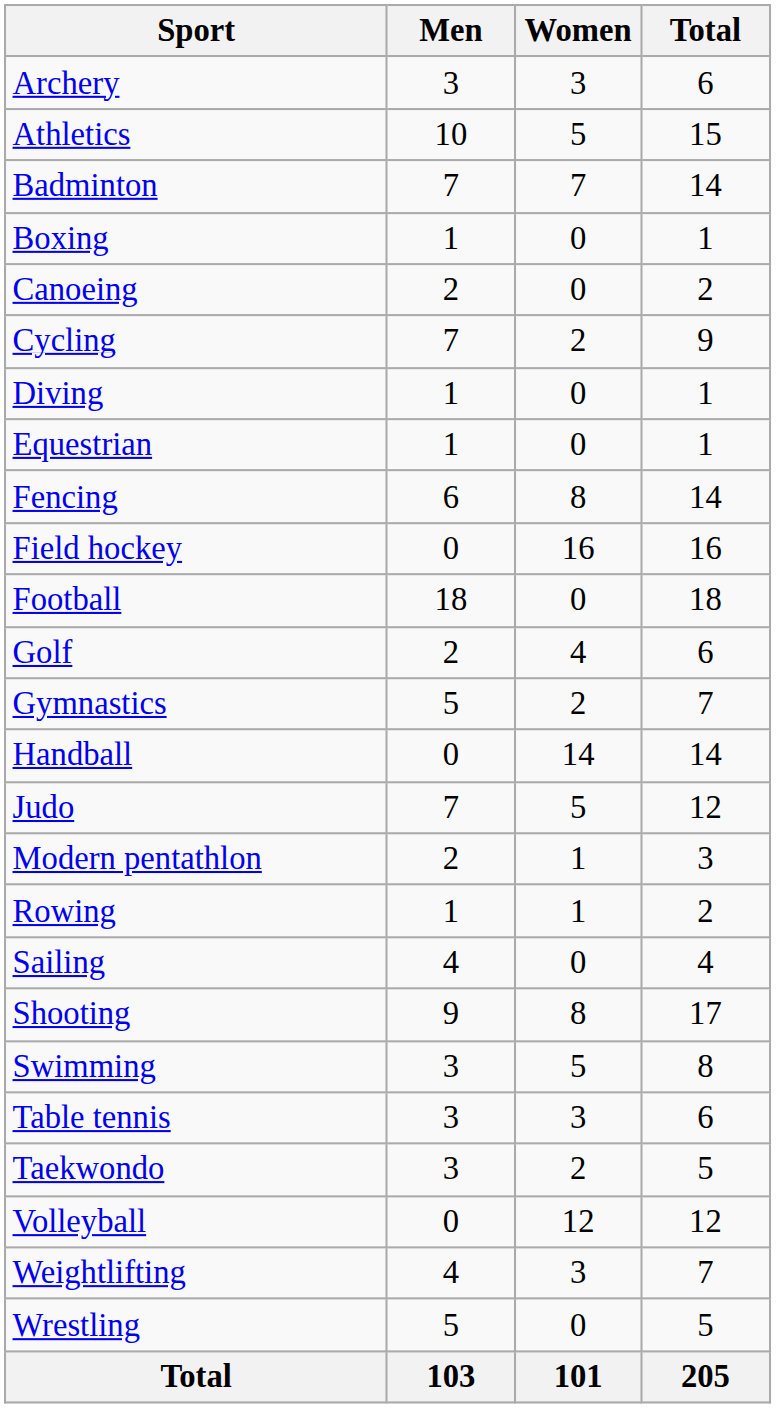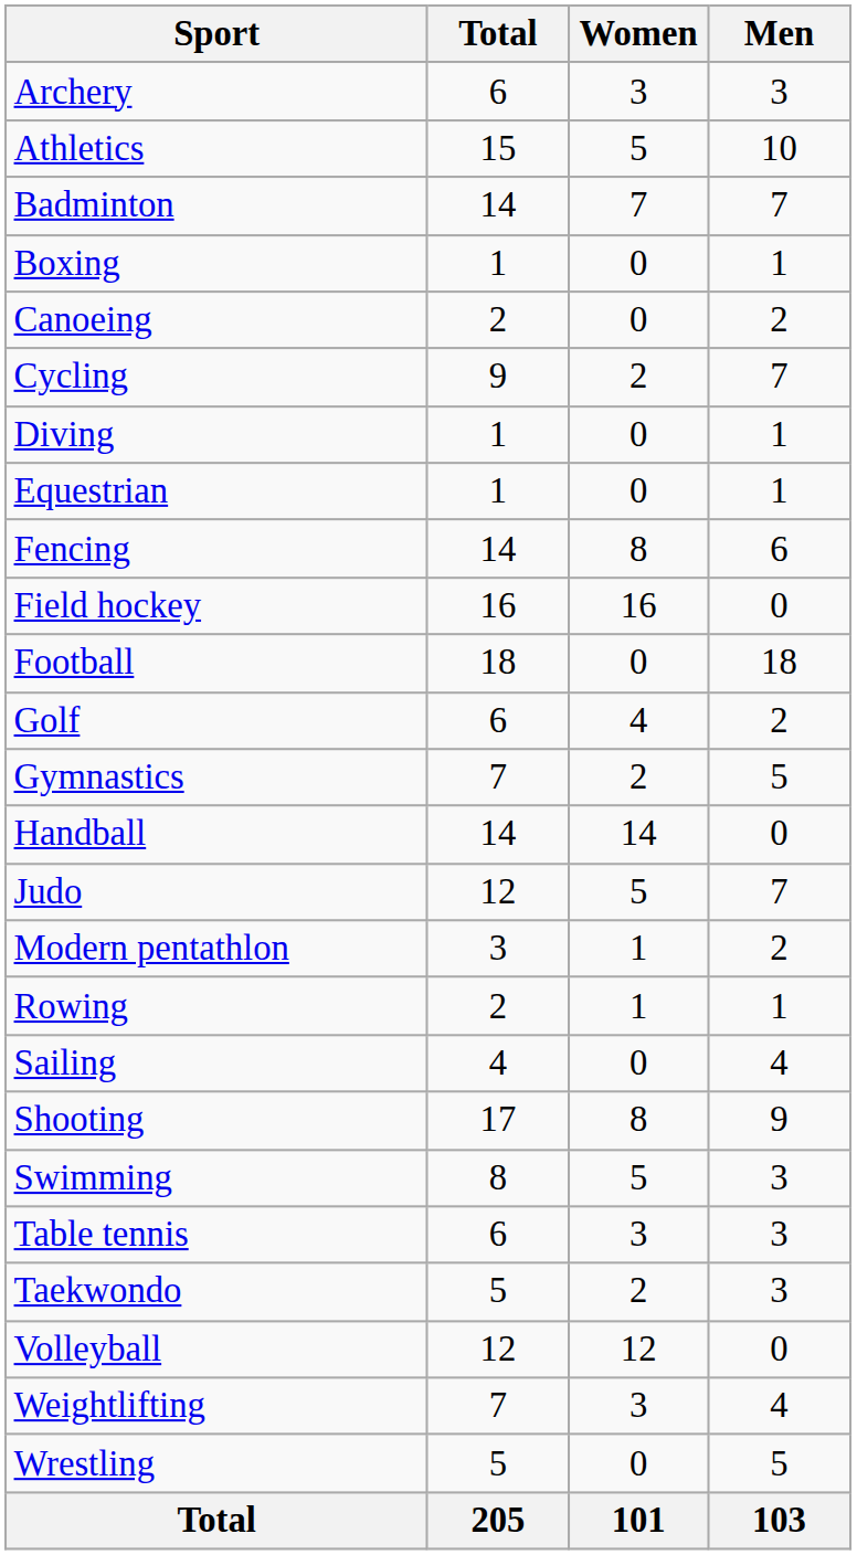 <table class="wikitable sortable" style="text-align:center;">
 <tr>
 <th width=180>Sport</th>
+<th width=55>Total</th>
+<th width=55>Women</th>
 <th width=55>Men</th>
-<th width=55>Women</th>
-<th width=55>Total</th>
 </tr>
 <tr>
 <td align=left><a href='#'>Archery</a></td>
+<td>6</td>
 <td>3</td>
 <td>3</td>
-<td>6</td>
 </tr>
 <tr>
 <td align=left><a href='#'>Athletics</a></td>
+<td>15</td>
+<td>5</td>
 <td>10</td>
-<td>5</td>
-<td>15</td>
 </tr>
 <tr>
 <td align=left><a href='#'>Badminton</a></td>
+<td>14</td>
 <td>7</td>
 <td>7</td>
-<td>14</td>
 </tr>
 <tr>
 <td align=left><a href='#'>Boxing</a></td>
 <td>1</td>
 <td>0</td>
 <td>1</td>
 </tr>
 <tr>
 <td align=left><a href='#'>Canoeing</a></td>
 <td>2</td>
 <td>0</td>
 <td>2</td>
 </tr>
 <tr>
 <td align=left><a href='#'>Cycling</a></td>
+<td>9</td>
+<td>2</td>
 <td>7</td>
-<td>2</td>
-<td>9</td>
 </tr>
 <tr>
 <td align=left><a href='#'>Diving</a></td>
 <td>1</td>
 <td>0</td>
 <td>1</td>
 </tr>
 <tr>
 <td align=left><a href='#'>Equestrian</a></td>
 <td>1</td>
 <td>0</td>
 <td>1</td>
 </tr>
 <tr>
 <td align=left><a href='#'>Fencing</a></td>
+<td>14</td>
+<td>8</td>
 <td>6</td>
-<td>8</td>
-<td>14</td>
 </tr>
 <tr>
 <td align=left><a href='#'>Field hockey</a></td>
-<td>0</td>
 <td>16</td>
 <td>16</td>
+<td>0</td>
 </tr>
 <tr>
 <td align=left><a href='#'>Football</a></td>
 <td>18</td>
 <td>0</td>
 <td>18</td>
 </tr>
 <tr>
 <td align=left><a href='#'>Golf</a></td>
+<td>6</td>
+<td>4</td>
 <td>2</td>
-<td>4</td>
-<td>6</td>
 </tr>
 <tr>
 <td align=left><a href='#'>Gymnastics</a></td>
+<td>7</td>
+<td>2</td>
 <td>5</td>
-<td>2</td>
+</tr>
+<tr>
+<td align=left><a href='#'>Handball</a></td>
+<td>14</td>
+<td>14</td>
+<td>0</td>
+</tr>
+<tr>
+<td align=left><a href='#'>Judo</a></td>
+<td>12</td>
+<td>5</td>
 <td>7</td>
 </tr>
 <tr>
-<td align=left><a href='#'>Handball</a></td>
-<td>0</td>
-<td>14</td>
-<td>14</td>
-</tr>
-<tr>
-<td align=left><a href='#'>Judo</a></td>
-<td>7</td>
-<td>5</td>
-<td>12</td>
-</tr>
-<tr>
 <td align=left><a href='#'>Modern pentathlon</a></td>
+<td>3</td>
+<td>1</td>
 <td>2</td>
-<td>1</td>
-<td>3</td>
 </tr>
 <tr>
 <td align=left><a href='#'>Rowing</a></td>
+<td>2</td>
 <td>1</td>
 <td>1</td>
-<td>2</td>
 </tr>
 <tr>
 <td align=left><a href='#'>Sailing</a></td>
 <td>4</td>
 <td>0</td>
 <td>4</td>
 </tr>
 <tr>
 <td align=left><a href='#'>Shooting</a></td>
+<td>17</td>
+<td>8</td>
 <td>9</td>
-<td>8</td>
-<td>17</td>
 </tr>
 <tr>
 <td align=left><a href='#'>Swimming</a></td>
+<td>8</td>
+<td>5</td>
 <td>3</td>
-<td>5</td>
-<td>8</td>
 </tr>
 <tr>
 <td align=left><a href='#'>Table tennis</a></td>
+<td>6</td>
 <td>3</td>
 <td>3</td>
-<td>6</td>
 </tr>
 <tr>
 <td align=left><a href='#'>Taekwondo</a></td>
+<td>5</td>
+<td>2</td>
 <td>3</td>
-<td>2</td>
-<td>5</td>
 </tr>
 <tr>
 <td align=left><a href='#'>Volleyball</a></td>
-<td>0</td>
 <td>12</td>
 <td>12</td>
+<td>0</td>
 </tr>
 <tr>
 <td align=left><a href='#'>Weightlifting</a></td>
+<td>7</td>
+<td>3</td>
 <td>4</td>
-<td>3</td>
-<td>7</td>
 </tr>
 <tr>
 <td align=left><a href='#'>Wrestling</a></td>
 <td>5</td>
 <td>0</td>
 <td>5</td>
 </tr>
 <tr>
 <th>Total</th>
+<th>205</th>
+<th>101</th>
 <th>103</th>
-<th>101</th>
-<th>205</th>
 </tr>
 </table>
